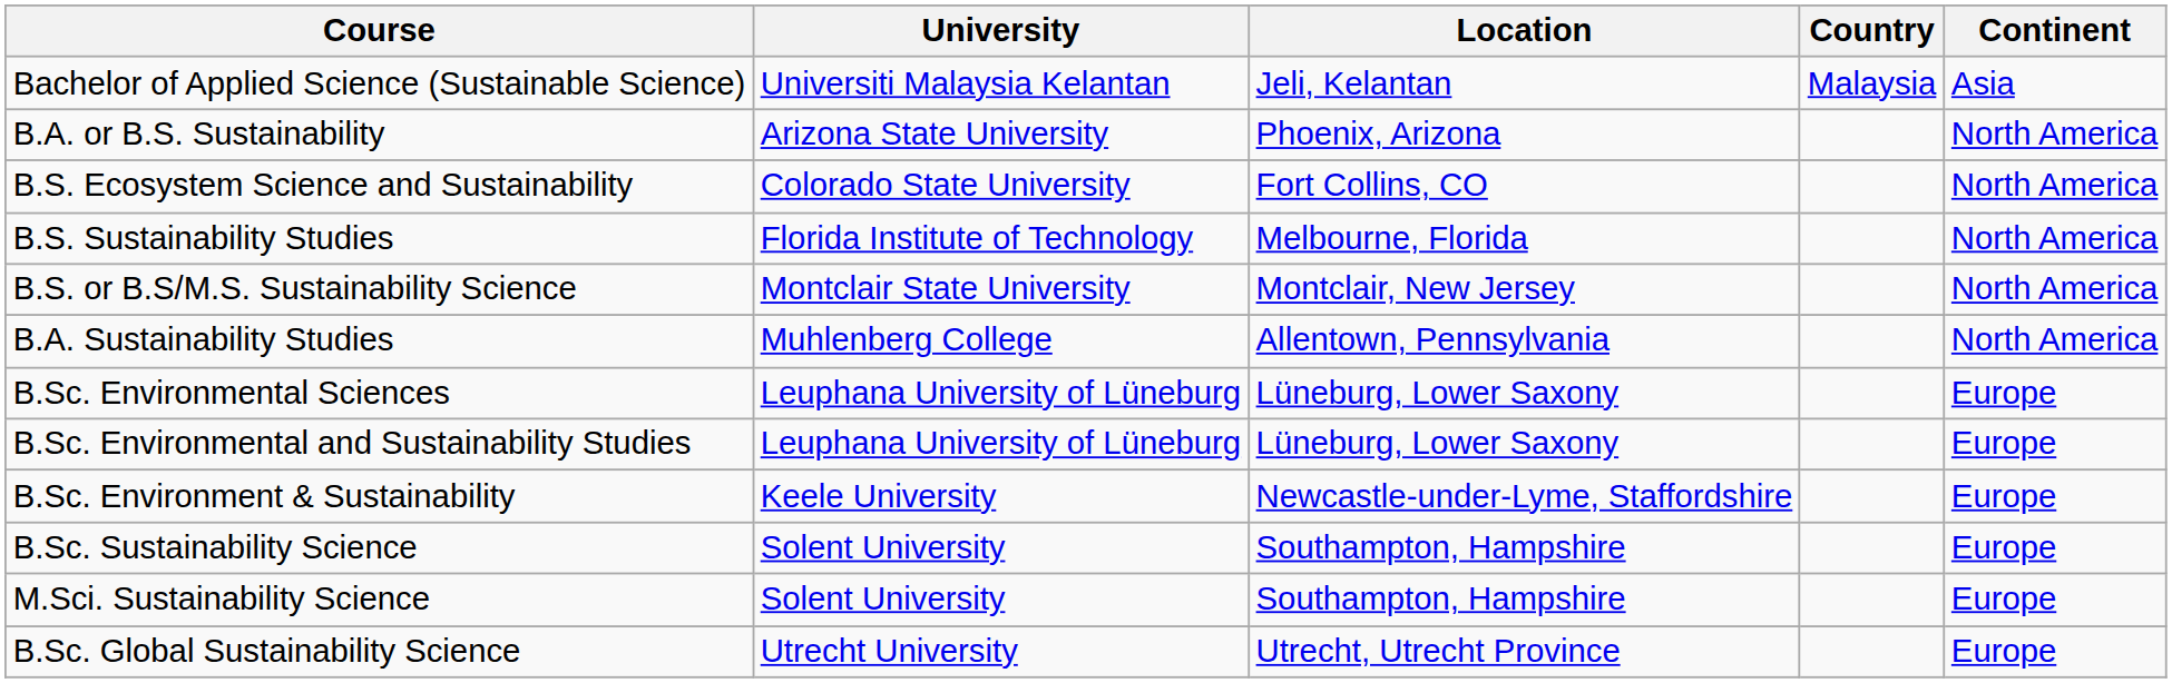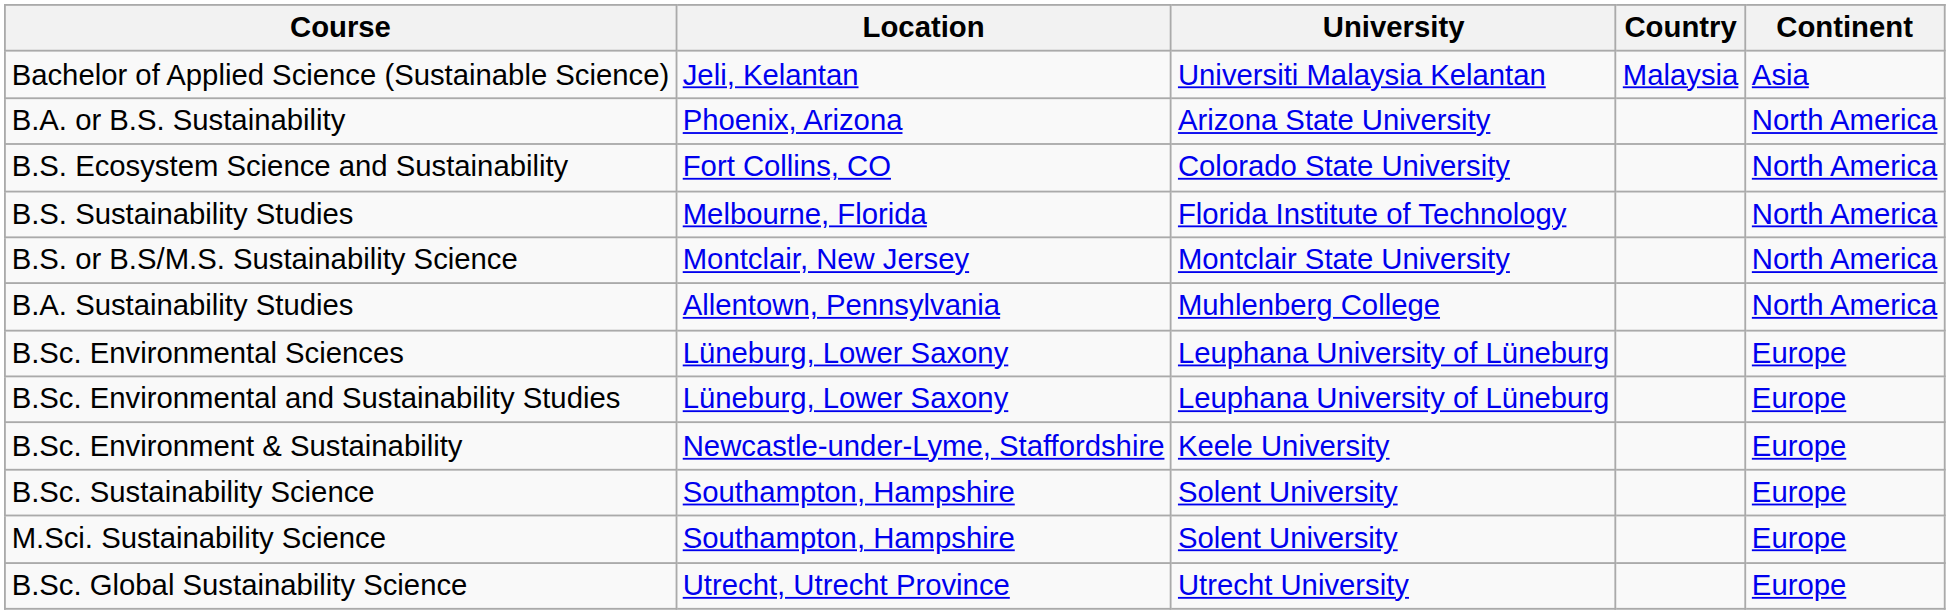 <table class="wikitable sortable">
 <tr>
 <th>Course</th>
+<th>Location</th>
 <th>University</th>
-<th>Location</th>
 <th>Country</th>
 <th>Continent</th>
 </tr>
 <tr>
 <td>Bachelor of Applied Science (Sustainable Science)</td>
+<td><a href='#'>Jeli, Kelantan</a></td>
 <td><a href='#'>Universiti Malaysia Kelantan</a></td>
-<td><a href='#'>Jeli, Kelantan</a></td>
 <td><a href='#'>Malaysia</a></td>
 <td><a href='#'>Asia</a></td>
 </tr>
 <tr>
 <td>B.A. or B.S. Sustainability</td>
+<td><a href='#'>Phoenix, Arizona</a></td>
 <td><a href='#'>Arizona State University</a></td>
-<td><a href='#'>Phoenix, Arizona</a></td>
 <td></td>
 <td><a href='#'>North America</a></td>
 </tr>
 <tr>
 <td>B.S. Ecosystem Science and Sustainability</td>
+<td><a href='#'>Fort Collins, CO</a></td>
 <td><a href='#'>Colorado State University</a></td>
-<td><a href='#'>Fort Collins, CO</a></td>
 <td></td>
 <td><a href='#'>North America</a></td>
 </tr>
 <tr>
 <td>B.S. Sustainability Studies</td>
+<td><a href='#'>Melbourne, Florida</a></td>
 <td><a href='#'>Florida Institute of Technology</a></td>
-<td><a href='#'>Melbourne, Florida</a></td>
 <td></td>
 <td><a href='#'>North America</a></td>
 </tr>
 <tr>
 <td>B.S. or B.S/M.S. Sustainability Science</td>
+<td><a href='#'>Montclair, New Jersey</a></td>
 <td><a href='#'>Montclair State University</a></td>
-<td><a href='#'>Montclair, New Jersey</a></td>
 <td></td>
 <td><a href='#'>North America</a></td>
 </tr>
 <tr>
 <td>B.A. Sustainability Studies</td>
+<td><a href='#'>Allentown, Pennsylvania</a></td>
 <td><a href='#'>Muhlenberg College</a></td>
-<td><a href='#'>Allentown, Pennsylvania</a></td>
 <td></td>
 <td><a href='#'>North America</a></td>
 </tr>
 <tr>
 <td>B.Sc. Environmental Sciences</td>
+<td><a href='#'>Lüneburg, Lower Saxony</a></td>
 <td><a href='#'>Leuphana University of Lüneburg</a></td>
-<td><a href='#'>Lüneburg, Lower Saxony</a></td>
 <td></td>
 <td><a href='#'>Europe</a></td>
 </tr>
 <tr>
 <td>B.Sc. Environmental and Sustainability Studies</td>
+<td><a href='#'>Lüneburg, Lower Saxony</a></td>
 <td><a href='#'>Leuphana University of Lüneburg</a></td>
-<td><a href='#'>Lüneburg, Lower Saxony</a></td>
 <td></td>
 <td><a href='#'>Europe</a></td>
 </tr>
 <tr>
 <td>B.Sc. Environment & Sustainability</td>
+<td><a href='#'>Newcastle-under-Lyme, Staffordshire</a></td>
 <td><a href='#'>Keele University</a></td>
-<td><a href='#'>Newcastle-under-Lyme, Staffordshire</a></td>
 <td></td>
 <td><a href='#'>Europe</a></td>
 </tr>
 <tr>
 <td>B.Sc. Sustainability Science</td>
+<td><a href='#'>Southampton, Hampshire</a></td>
 <td><a href='#'>Solent University</a></td>
-<td><a href='#'>Southampton, Hampshire</a></td>
 <td></td>
 <td><a href='#'>Europe</a></td>
 </tr>
 <tr>
 <td>M.Sci. Sustainability Science</td>
+<td><a href='#'>Southampton, Hampshire</a></td>
 <td><a href='#'>Solent University</a></td>
-<td><a href='#'>Southampton, Hampshire</a></td>
 <td></td>
 <td><a href='#'>Europe</a></td>
 </tr>
 <tr>
 <td>B.Sc. Global Sustainability Science</td>
+<td><a href='#'>Utrecht, Utrecht Province</a></td>
 <td><a href='#'>Utrecht University</a></td>
-<td><a href='#'>Utrecht, Utrecht Province</a></td>
 <td></td>
 <td><a href='#'>Europe</a></td>
 </tr>
 </table>
